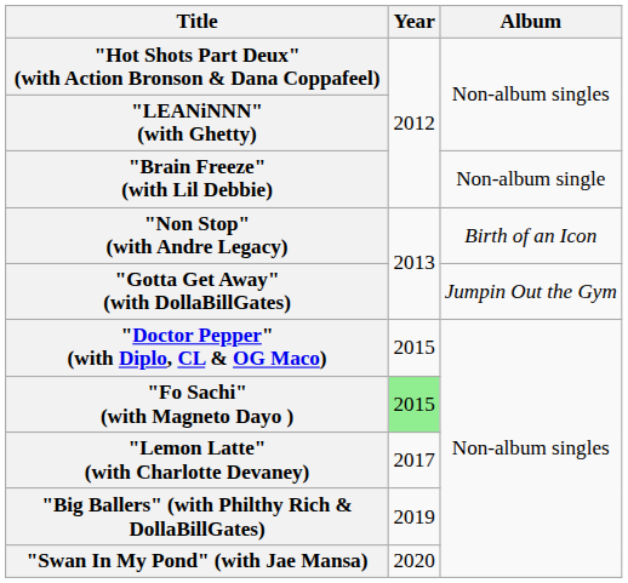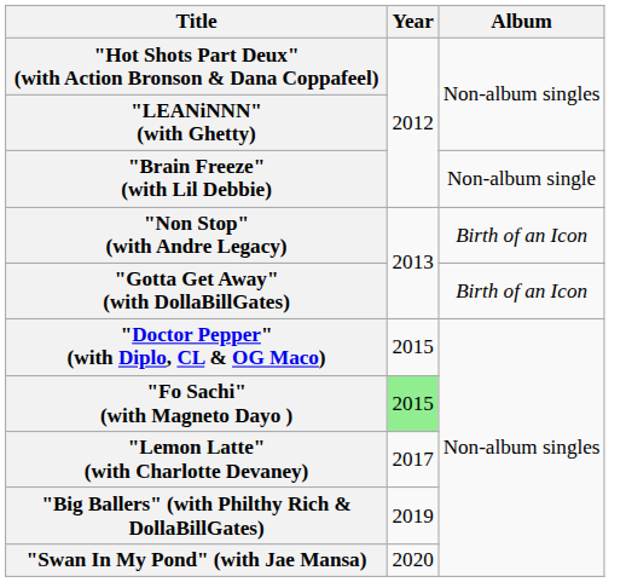 <table class="wikitable plainrowheaders" style="text-align:center;">
 <tr>
 <th scope="col" style="width:18em;">Title</th>
 <th scope="col">Year</th>
 <th scope="col">Album</th>
 </tr>
 <tr>
 <th scope="row">"Hot Shots Part Deux"<br><span>(with Action Bronson & Dana Coppafeel)</span></th>
 <td rowspan="3">2012</td>
 <td rowspan="2">Non-album singles</td>
 </tr>
 <tr>
 <th scope="row">"LEANiNNN"<br><span>(with Ghetty)</span></th>
 </tr>
 <tr>
 <th scope="row">"Brain Freeze"<br><span>(with Lil Debbie)</span></th>
 <td>Non-album single</td>
 </tr>
 <tr>
 <th scope="row">"Non Stop"<br><span>(with Andre Legacy)</span></th>
 <td rowspan="2">2013</td>
 <td><em>Birth of an Icon</em></td>
 </tr>
 <tr>
 <th scope="row">"Gotta Get Away"<br><span>(with DollaBillGates)</span></th>
-<td><em>Jumpin Out the Gym</em></td>
+<td><em>Birth of an Icon</em></td>
 </tr>
 <tr>
 <th scope="row">"<a href='#'>Doctor Pepper</a>"<br><span>(with <a href='#'>Diplo</a>, <a href='#'>CL</a> & <a href='#'>OG Maco</a>)</span></th>
 <td>2015</td>
 <td rowspan="5">Non-album singles</td>
 </tr>
 <tr>
 <th scope="row">"Fo Sachi"<br><span>(with Magneto Dayo )</span></th>
 <td style="background: lightgreen;">2015</td>
 </tr>
 <tr>
 <th scope="row">"Lemon Latte"<br><span>(with Charlotte Devaney)</span></th>
 <td>2017</td>
 </tr>
 <tr>
 <th scope="row">"Big Ballers" (with Philthy Rich & DollaBillGates)</th>
 <td>2019</td>
 </tr>
 <tr>
 <th scope="row">"Swan In My Pond" (with Jae Mansa)</th>
 <td>2020</td>
 </tr>
 </table>
